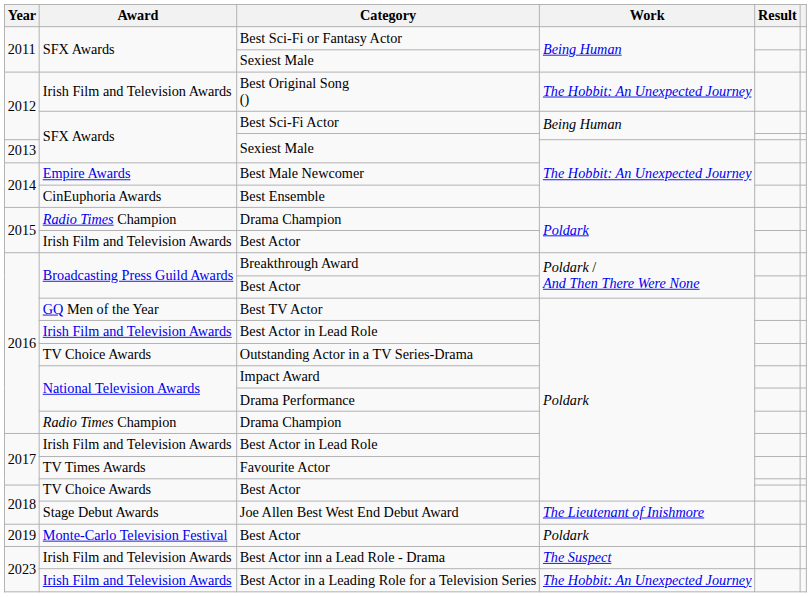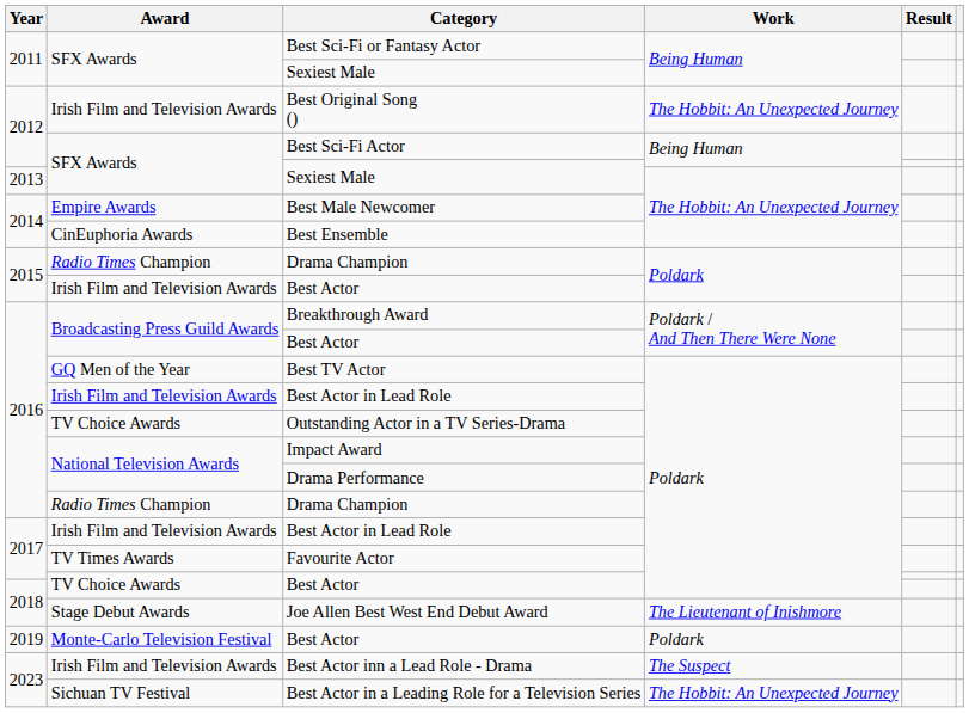 <table class="wikitable sortable">
 <tr>
 <th>Year</th>
 <th>Award</th>
 <th>Category</th>
 <th>Work</th>
 <th>Result</th>
 <th class="unsortable"></th>
 </tr>
 <tr>
 <td rowspan="2">2011</td>
 <td rowspan="2">SFX Awards</td>
 <td>Best Sci-Fi or Fantasy Actor</td>
 <td rowspan="2"><em><a href='#'>Being Human</a></em></td>
 <td></td>
 <td></td>
 </tr>
 <tr>
 <td>Sexiest Male</td>
 <td></td>
 <td></td>
 </tr>
 <tr>
 <td rowspan="3">2012</td>
 <td>Irish Film and Television Awards</td>
 <td>Best Original Song<br>()</td>
 <td><em><a href='#'>The Hobbit: An Unexpected Journey</a></em></td>
 <td></td>
 <td></td>
 </tr>
 <tr>
 <td rowspan="3">SFX Awards</td>
 <td>Best Sci-Fi Actor</td>
 <td rowspan="2"><em>Being Human</em></td>
 <td></td>
 <td></td>
 </tr>
 <tr>
 <td rowspan="2">Sexiest Male</td>
 <td></td>
 <td></td>
 </tr>
 <tr>
 <td>2013</td>
 <td rowspan="3"><em><a href='#'>The Hobbit: An Unexpected Journey</a></em></td>
 <td></td>
 <td></td>
 </tr>
 <tr>
 <td rowspan="2">2014</td>
 <td><a href='#'>Empire Awards</a></td>
 <td>Best Male Newcomer</td>
 <td></td>
 <td></td>
 </tr>
 <tr>
 <td>CinEuphoria Awards</td>
 <td>Best Ensemble</td>
 <td></td>
 <td></td>
 </tr>
 <tr>
 <td rowspan="2">2015</td>
 <td><em><a href='#'>Radio Times</a></em> Champion</td>
 <td>Drama Champion</td>
 <td rowspan="2"><em><a href='#'>Poldark</a></em></td>
 <td></td>
 <td></td>
 </tr>
 <tr>
 <td>Irish Film and Television Awards</td>
 <td>Best Actor</td>
 <td></td>
 <td></td>
 </tr>
 <tr>
 <td rowspan="8">2016</td>
 <td rowspan="2"><a href='#'>Broadcasting Press Guild Awards</a></td>
 <td>Breakthrough Award</td>
 <td rowspan="2"><em>Poldark</em> /<br><em><a href='#'>And Then There Were None</a></em></td>
 <td></td>
 <td></td>
 </tr>
 <tr>
 <td>Best Actor</td>
 <td></td>
 <td></td>
 </tr>
 <tr>
 <td><a href='#'>GQ</a> Men of the Year</td>
 <td>Best TV Actor</td>
 <td rowspan="10"><em>Poldark</em></td>
 <td></td>
 <td></td>
 </tr>
 <tr>
 <td><a href='#'>Irish Film and Television Awards</a></td>
 <td>Best Actor in Lead Role</td>
 <td></td>
 <td></td>
 </tr>
 <tr>
 <td>TV Choice Awards</td>
 <td>Outstanding Actor in a TV Series-Drama</td>
 <td></td>
 <td></td>
 </tr>
 <tr>
 <td rowspan="2"><a href='#'>National Television Awards</a></td>
 <td>Impact Award</td>
 <td></td>
 <td></td>
 </tr>
 <tr>
 <td>Drama Performance</td>
 <td></td>
 <td></td>
 </tr>
 <tr>
 <td><em>Radio Times</em> Champion</td>
 <td>Drama Champion</td>
 <td></td>
 <td></td>
 </tr>
 <tr>
 <td rowspan="3">2017</td>
 <td>Irish Film and Television Awards</td>
 <td>Best Actor in Lead Role</td>
 <td></td>
 <td></td>
 </tr>
 <tr>
 <td>TV Times Awards</td>
 <td>Favourite Actor</td>
 <td></td>
 <td></td>
 </tr>
 <tr>
 <td rowspan="2">TV Choice Awards</td>
 <td rowspan="2">Best Actor</td>
 <td></td>
 <td></td>
 </tr>
 <tr>
 <td rowspan="2">2018</td>
 <td></td>
 <td></td>
 </tr>
 <tr>
 <td>Stage Debut Awards</td>
 <td>Joe Allen Best West End Debut Award</td>
 <td><em><a href='#'>The Lieutenant of Inishmore</a></em></td>
 <td></td>
 <td></td>
 </tr>
 <tr>
 <td>2019</td>
 <td><a href='#'>Monte-Carlo Television Festival</a></td>
 <td>Best Actor</td>
 <td><em>Poldark</em></td>
 <td></td>
 <td></td>
 </tr>
 <tr>
 <td rowspan="2">2023</td>
 <td>Irish Film and Television Awards</td>
 <td>Best Actor inn a Lead Role - Drama</td>
 <td><em><a href='#'>The Suspect</a></em></td>
 <td></td>
 <td></td>
 </tr>
 <tr>
-<td><a href='#'>Irish Film and Television Awards</a></td>
+<td>Sichuan TV Festival</td>
 <td>Best Actor in a Leading Role for a Television Series</td>
 <td><em><a href='#'>The Hobbit: An Unexpected Journey</a></em></td>
 <td></td>
 <td></td>
 </tr>
 </table>
